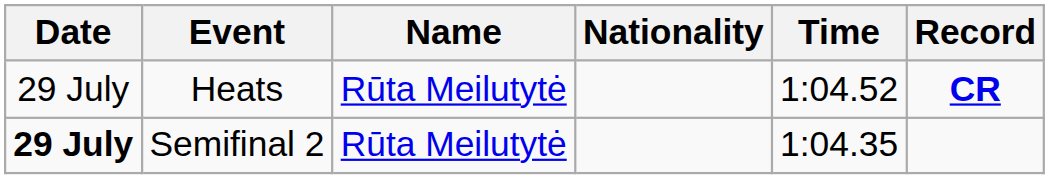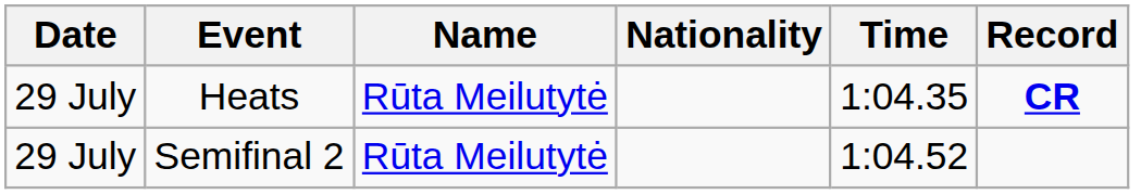 <table class="wikitable" style=text-align:center>
 <tr>
 <th>Date</th>
 <th>Event</th>
 <th>Name</th>
 <th>Nationality</th>
 <th>Time</th>
 <th>Record</th>
 </tr>
 <tr>
 <td>29 July</td>
 <td>Heats</td>
 <td align=left><a href='#'>Rūta Meilutytė</a></td>
 <td align=left></td>
-<td>1:04.52</td>
+<td>1:04.35</td>
 <td><strong><a href='#'>CR</a></strong></td>
 </tr>
 <tr>
-<td><strong>29 July</strong></td>
+<td>29 July</td>
 <td>Semifinal 2</td>
 <td align=left><a href='#'>Rūta Meilutytė</a></td>
 <td align=left></td>
-<td>1:04.35</td>
+<td>1:04.52</td>
 <td></td>
 </tr>
 </table>
